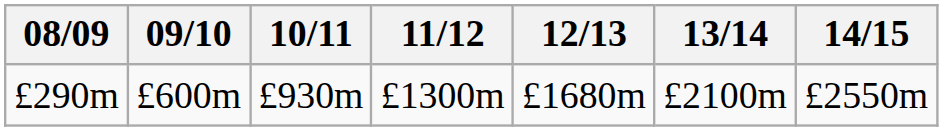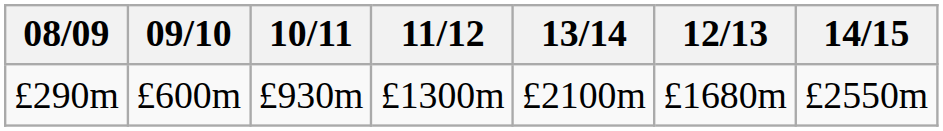 <table class="wikitable">
 <tr>
 <th>08/09</th>
 <th>09/10</th>
 <th>10/11</th>
 <th>11/12</th>
+<th>13/14</th>
 <th>12/13</th>
-<th>13/14</th>
 <th>14/15</th>
 </tr>
 <tr>
 <td>£290m</td>
 <td>£600m</td>
 <td>£930m</td>
 <td>£1300m</td>
+<td>£2100m</td>
 <td>£1680m</td>
-<td>£2100m</td>
 <td>£2550m</td>
 </tr>
 </table>
